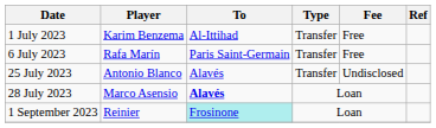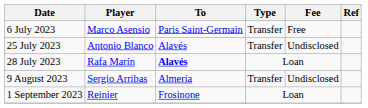 <table class="wikitable">
 <tr>
 <th>Date</th>
 <th>Player</th>
 <th>To</th>
 <th>Type</th>
 <th>Fee</th>
 <th>Ref</th>
 </tr>
 <tr>
-<td>1 July 2023</td>
-<td> <a href='#'>Karim Benzema</a></td>
-<td> <a href='#'>Al-Ittihad</a></td>
-<td>Transfer</td>
-<td>Free</td>
-<td></td>
-</tr>
-<tr>
 <td>6 July 2023</td>
-<td> <a href='#'>Rafa Marín</a></td>
+<td> <a href='#'>Marco Asensio</a></td>
 <td> <a href='#'>Paris Saint-Germain</a></td>
 <td>Transfer</td>
 <td>Free</td>
 <td></td>
 </tr>
 <tr>
 <td>25 July 2023</td>
 <td> <a href='#'>Antonio Blanco</a></td>
 <td><a href='#'>Alavés</a></td>
 <td>Transfer</td>
 <td>Undisclosed</td>
 <td></td>
 </tr>
 <tr>
 <td>28 July 2023</td>
-<td> <a href='#'>Marco Asensio</a></td>
+<td> <a href='#'>Rafa Marín</a></td>
 <td><strong><a href='#'>Alavés</a></strong></td>
 <td colspan=2 align=center>Loan</td>
 <td></td>
 </tr>
 <tr>
+<td>9 August 2023</td>
+<td> <a href='#'>Sergio Arribas</a></td>
+<td><a href='#'>Almería</a></td>
+<td>Transfer</td>
+<td>Undisclosed</td>
+<td></td>
+</tr>
+<tr>
 <td>1 September 2023</td>
 <td> <a href='#'>Reinier</a></td>
-<td style="background: paleturquoise;"> <a href='#'>Frosinone</a></td>
+<td> <a href='#'>Frosinone</a></td>
 <td colspan=2 align=center>Loan</td>
 <td></td>
 </tr>
 <tr>
 </tr>
 </table>
